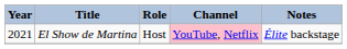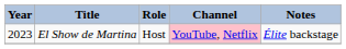 <table class="wikitable">
 <tr>
 <th style="background: #B0C4DE;">Year</th>
 <th style="background: #B0C4DE;">Title</th>
 <th style="background: #B0C4DE;">Role</th>
 <th style="background: #B0C4DE;">Channel</th>
 <th style="background: #B0C4DE;">Notes</th>
 </tr>
 <tr>
-<td>2021</td>
+<td>2023</td>
 <td><em>El Show de Martina</em></td>
 <td>Host</td>
 <td style="background: pink;"><a href='#'>YouTube</a>, <a href='#'>Netflix</a></td>
 <td><em><a href='#'>Élite</a></em> backstage</td>
 </tr>
 <tr>
 </tr>
 </table>
